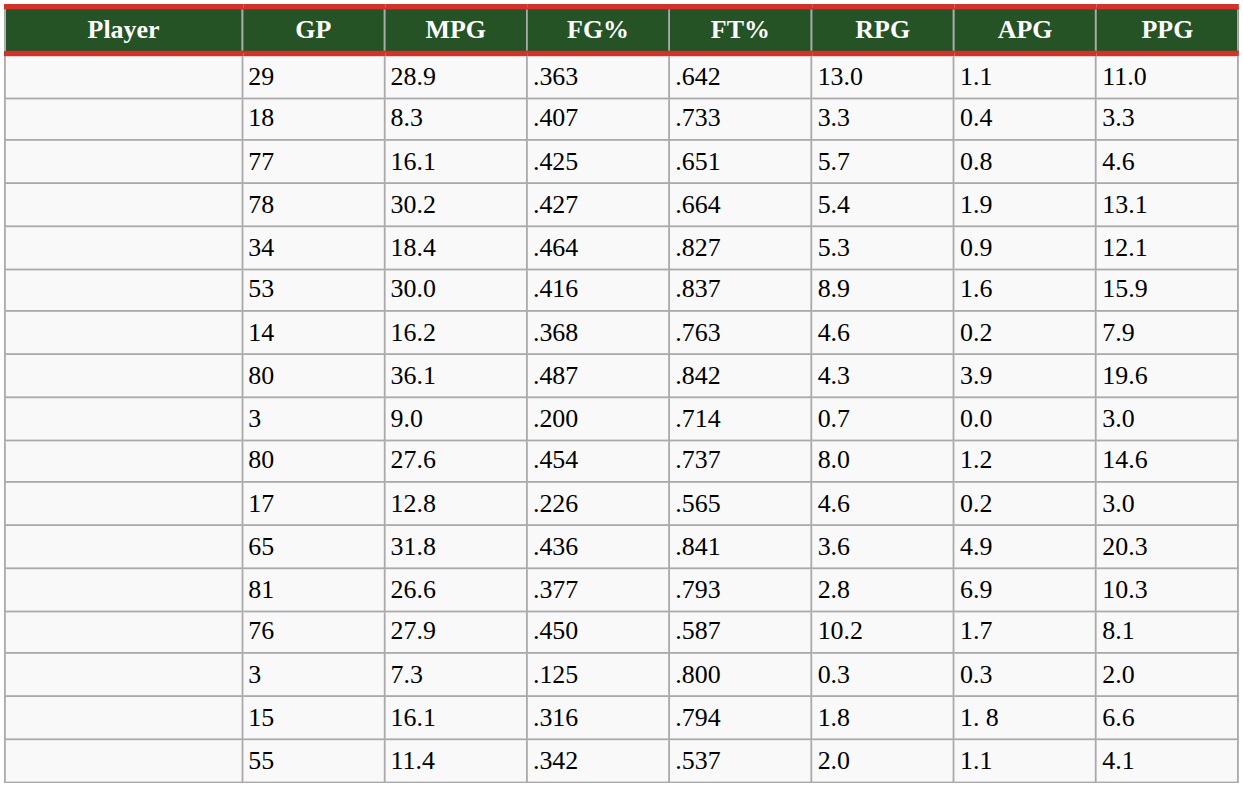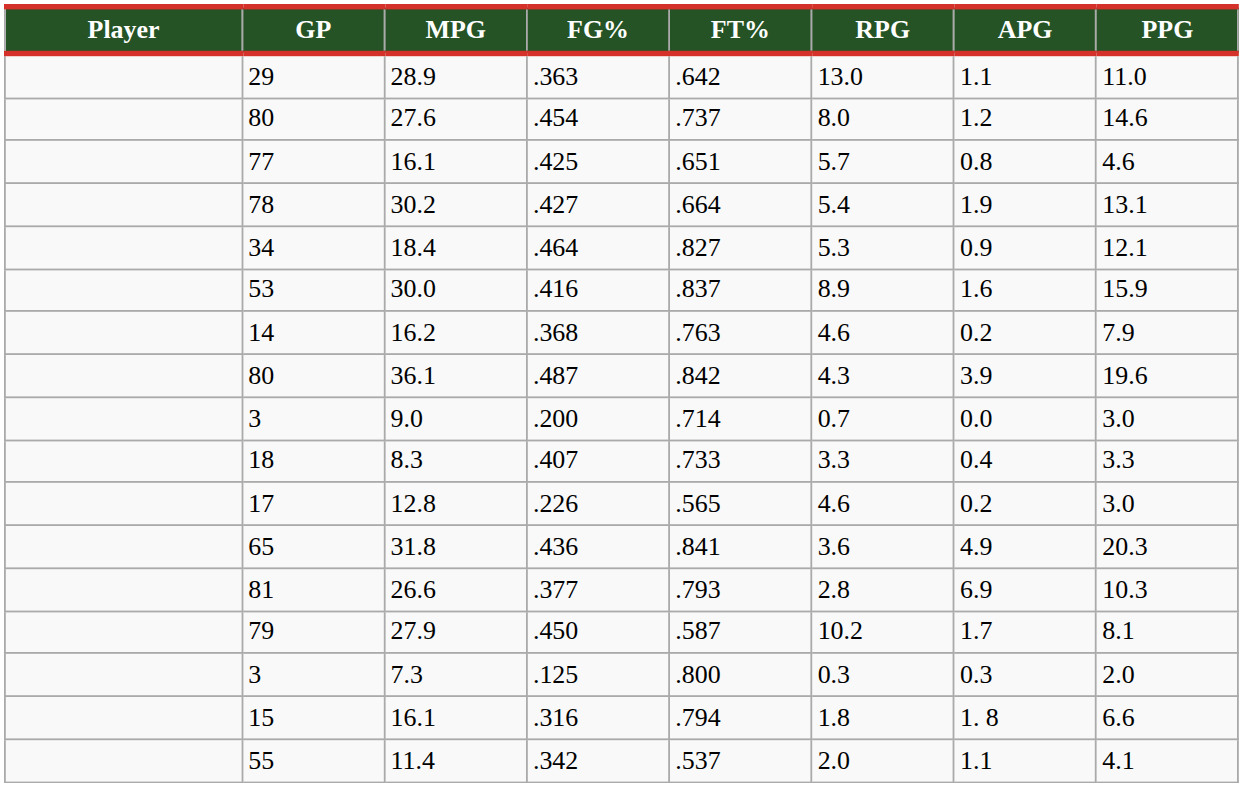 <table class="wikitable sortable" style="font-size: 90%">
 <tr>
 <th style="background:#255325; color:#FFFFFF; border-top:#D4312A 3px solid; border-bottom:#D4312A 3px solid;"  width="10%">Player</th>
 <th style="background:#255325; color:#FFFFFF; border-top:#D4312A 3px solid; border-bottom:#D4312A 3px solid;" width="6%">GP</th>
 <th style="background:#255325; color:#FFFFFF; border-top:#D4312A 3px solid; border-bottom:#D4312A 3px solid;" width="6%">MPG</th>
 <th style="background:#255325; color:#FFFFFF; border-top:#D4312A 3px solid; border-bottom:#D4312A 3px solid;" width="6%">FG%</th>
 <th style="background:#255325; color:#FFFFFF; border-top:#D4312A 3px solid; border-bottom:#D4312A 3px solid;" width="6%">FT%</th>
 <th style="background:#255325; color:#FFFFFF; border-top:#D4312A 3px solid; border-bottom:#D4312A 3px solid;" width="6%">RPG</th>
 <th style="background:#255325; color:#FFFFFF; border-top:#D4312A 3px solid; border-bottom:#D4312A 3px solid;" width="6%">APG</th>
 <th style="background:#255325; color:#FFFFFF; border-top:#D4312A 3px solid; border-bottom:#D4312A 3px solid;" width="6%">PPG</th>
 </tr>
 <tr>
 <td></td>
 <td>29</td>
 <td>28.9</td>
 <td>.363</td>
 <td>.642</td>
 <td>13.0</td>
 <td>1.1</td>
 <td>11.0</td>
 </tr>
 <tr>
 <td></td>
-<td>18</td>
-<td>8.3</td>
-<td>.407</td>
-<td>.733</td>
-<td>3.3</td>
-<td>0.4</td>
-<td>3.3</td>
+<td>80</td>
+<td>27.6</td>
+<td>.454</td>
+<td>.737</td>
+<td>8.0</td>
+<td>1.2</td>
+<td>14.6</td>
 </tr>
 <tr>
 <td></td>
 <td>77</td>
 <td>16.1</td>
 <td>.425</td>
 <td>.651</td>
 <td>5.7</td>
 <td>0.8</td>
 <td>4.6</td>
 </tr>
 <tr>
 <td></td>
 <td>78</td>
 <td>30.2</td>
 <td>.427</td>
 <td>.664</td>
 <td>5.4</td>
 <td>1.9</td>
 <td>13.1</td>
 </tr>
 <tr>
 <td></td>
 <td>34</td>
 <td>18.4</td>
 <td>.464</td>
 <td>.827</td>
 <td>5.3</td>
 <td>0.9</td>
 <td>12.1</td>
 </tr>
 <tr>
 <td></td>
 <td>53</td>
 <td>30.0</td>
 <td>.416</td>
 <td>.837</td>
 <td>8.9</td>
 <td>1.6</td>
 <td>15.9</td>
 </tr>
 <tr>
 <td></td>
 <td>14</td>
 <td>16.2</td>
 <td>.368</td>
 <td>.763</td>
 <td>4.6</td>
 <td>0.2</td>
 <td>7.9</td>
 </tr>
 <tr>
 <td></td>
 <td>80</td>
 <td>36.1</td>
 <td>.487</td>
 <td>.842</td>
 <td>4.3</td>
 <td>3.9</td>
 <td>19.6</td>
 </tr>
 <tr>
 <td></td>
 <td>3</td>
 <td>9.0</td>
 <td>.200</td>
 <td>.714</td>
 <td>0.7</td>
 <td>0.0</td>
 <td>3.0</td>
 </tr>
 <tr>
 <td></td>
-<td>80</td>
-<td>27.6</td>
-<td>.454</td>
-<td>.737</td>
-<td>8.0</td>
-<td>1.2</td>
-<td>14.6</td>
+<td>18</td>
+<td>8.3</td>
+<td>.407</td>
+<td>.733</td>
+<td>3.3</td>
+<td>0.4</td>
+<td>3.3</td>
 </tr>
 <tr>
 <td></td>
 <td>17</td>
 <td>12.8</td>
 <td>.226</td>
 <td>.565</td>
 <td>4.6</td>
 <td>0.2</td>
 <td>3.0</td>
 </tr>
 <tr>
 <td></td>
 <td>65</td>
 <td>31.8</td>
 <td>.436</td>
 <td>.841</td>
 <td>3.6</td>
 <td>4.9</td>
 <td>20.3</td>
 </tr>
 <tr>
 <td></td>
 <td>81</td>
 <td>26.6</td>
 <td>.377</td>
 <td>.793</td>
 <td>2.8</td>
 <td>6.9</td>
 <td>10.3</td>
 </tr>
 <tr>
 <td></td>
-<td>76</td>
+<td>79</td>
 <td>27.9</td>
 <td>.450</td>
 <td>.587</td>
 <td>10.2</td>
 <td>1.7</td>
 <td>8.1</td>
 </tr>
 <tr>
 <td></td>
 <td>3</td>
 <td>7.3</td>
 <td>.125</td>
 <td>.800</td>
 <td>0.3</td>
 <td>0.3</td>
 <td>2.0</td>
 </tr>
 <tr>
 <td></td>
 <td>15</td>
 <td>16.1</td>
 <td>.316</td>
 <td>.794</td>
 <td>1.8</td>
 <td>1. 8</td>
 <td>6.6</td>
 </tr>
 <tr>
 <td></td>
 <td>55</td>
 <td>11.4</td>
 <td>.342</td>
 <td>.537</td>
 <td>2.0</td>
 <td>1.1</td>
 <td>4.1</td>
 </tr>
 </table>
